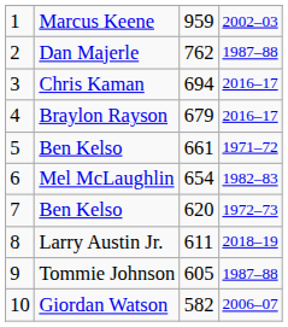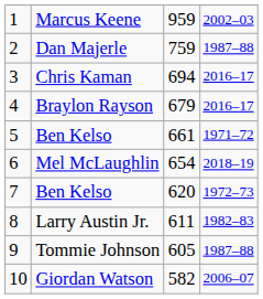 <table class="wikitable">
 <tr>
 </tr>
 <tr>
 <td>1</td>
 <td><a href='#'>Marcus Keene</a></td>
 <td>959</td>
 <td style="font-size:80%;"><a href='#'>2002–03</a></td>
 </tr>
 <tr>
 <td>2</td>
 <td><a href='#'>Dan Majerle</a></td>
-<td>762</td>
+<td>759</td>
 <td style="font-size:80%;"><a href='#'>1987–88</a></td>
 </tr>
 <tr>
 <td>3</td>
 <td><a href='#'>Chris Kaman</a></td>
 <td>694</td>
 <td style="font-size:80%;"><a href='#'>2016–17</a></td>
 </tr>
 <tr>
 <td>4</td>
 <td><a href='#'>Braylon Rayson</a></td>
 <td>679</td>
 <td style="font-size:80%;"><a href='#'>2016–17</a></td>
 </tr>
 <tr>
 <td>5</td>
 <td><a href='#'>Ben Kelso</a></td>
 <td>661</td>
 <td style="font-size:80%;"><a href='#'>1971–72</a></td>
 </tr>
 <tr>
 <td>6</td>
 <td><a href='#'>Mel McLaughlin</a></td>
 <td>654</td>
-<td style="font-size:80%;"><a href='#'>1982–83</a></td>
+<td style="font-size:80%;"><a href='#'>2018–19</a></td>
 </tr>
 <tr>
 <td>7</td>
 <td><a href='#'>Ben Kelso</a></td>
 <td>620</td>
 <td style="font-size:80%;"><a href='#'>1972–73</a></td>
 </tr>
 <tr>
 <td>8</td>
 <td>Larry Austin Jr.</td>
 <td>611</td>
-<td style="font-size:80%;"><a href='#'>2018–19</a></td>
+<td style="font-size:80%;"><a href='#'>1982–83</a></td>
 </tr>
 <tr>
 <td>9</td>
 <td>Tommie Johnson</td>
 <td>605</td>
 <td style="font-size:80%;"><a href='#'>1987–88</a></td>
 </tr>
 <tr>
 <td>10</td>
 <td><a href='#'>Giordan Watson</a></td>
 <td>582</td>
 <td style="font-size:80%;"><a href='#'>2006–07</a></td>
 </tr>
 </table>
